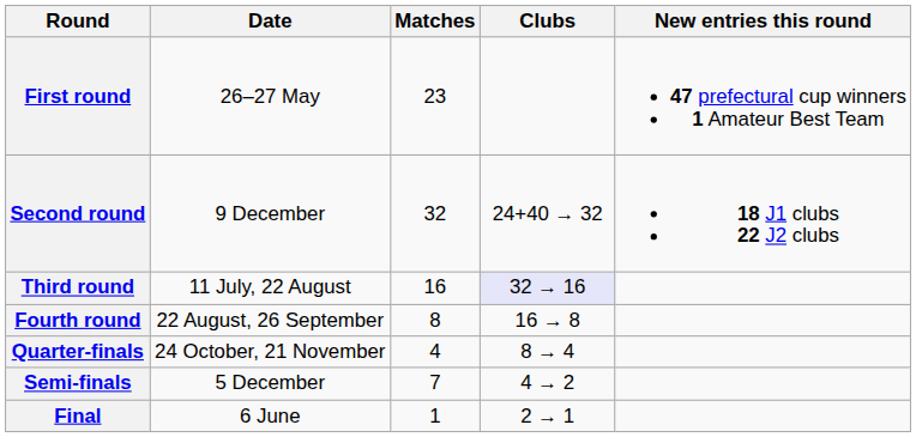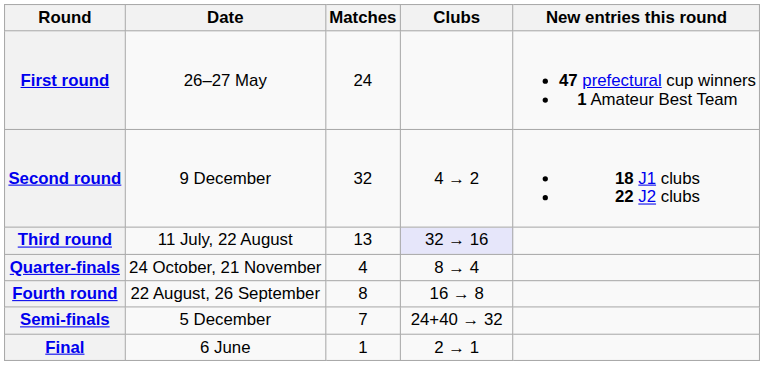 <table class="wikitable" style="text-align: center">
 <tr>
 <th>Round</th>
 <th>Date</th>
 <th>Matches</th>
 <th style="width:100px;">Clubs</th>
 <th>New entries this round</th>
 </tr>
 <tr>
 <th><a href='#'>First round</a></th>
 <td>26–27 May</td>
-<td>23</td>
+<td>24</td>
 <td></td>
 <td><br><ul><li><strong>47</strong> <a href='#'>prefectural</a> cup winners</li><li><strong>1</strong> Amateur Best Team</li></ul></td>
 </tr>
 <tr>
 <th><a href='#'>Second round</a></th>
 <td>9 December</td>
 <td>32</td>
-<td>24+40 → 32</td>
+<td>4 → 2</td>
 <td><br><ul><li><strong>18</strong> <a href='#'>J1</a> clubs</li><li><strong>22</strong> <a href='#'>J2</a> clubs</li></ul></td>
 </tr>
 <tr>
 <th><a href='#'>Third round</a></th>
 <td>11 July, 22 August</td>
-<td>16</td>
+<td>13</td>
 <td style="background: lavender;">32 → 16</td>
+<td></td>
+</tr>
+<tr>
+<th><a href='#'>Quarter-finals</a></th>
+<td>24 October, 21 November</td>
+<td>4</td>
+<td>8 → 4</td>
 <td></td>
 </tr>
 <tr>
 <th><a href='#'>Fourth round</a></th>
 <td>22 August, 26 September</td>
 <td>8</td>
 <td>16 → 8</td>
 <td></td>
 </tr>
 <tr>
-<th><a href='#'>Quarter-finals</a></th>
-<td>24 October, 21 November</td>
-<td>4</td>
-<td>8 → 4</td>
-<td></td>
-</tr>
-<tr>
 <th><a href='#'>Semi-finals</a></th>
 <td>5 December</td>
 <td>7</td>
-<td>4 → 2</td>
+<td>24+40 → 32</td>
 <td></td>
 </tr>
 <tr>
 <th><a href='#'>Final</a></th>
 <td>6 June</td>
 <td>1</td>
 <td>2 → 1</td>
 <td></td>
 </tr>
 </table>
